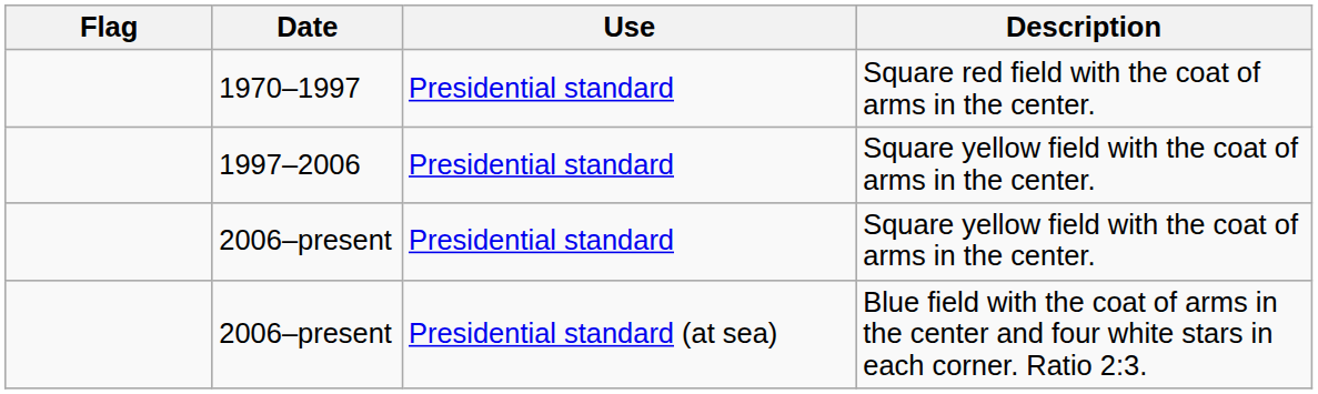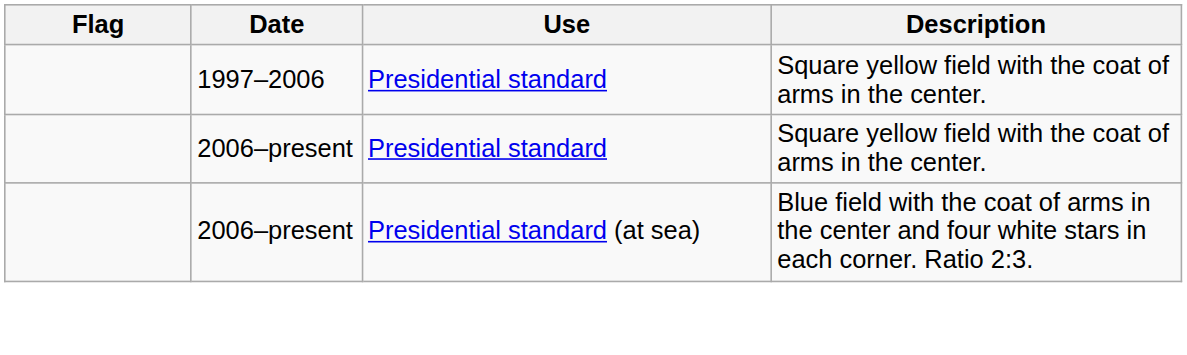 <table class="wikitable">
 <tr>
 <th style="width:110px;">Flag</th>
 <th style="width:100px;">Date</th>
 <th style="width:250px;">Use</th>
 <th style="width:250px;">Description</th>
-</tr>
-<tr>
-<td></td>
-<td>1970–1997</td>
-<td><a href='#'>Presidential standard</a></td>
-<td>Square red field with the coat of arms in the center.</td>
 </tr>
 <tr>
 <td></td>
 <td>1997–2006</td>
 <td><a href='#'>Presidential standard</a></td>
 <td>Square yellow field with the coat of arms in the center.</td>
 </tr>
 <tr>
 <td></td>
 <td>2006–present</td>
 <td><a href='#'>Presidential standard</a></td>
 <td>Square yellow field with the coat of arms in the center.</td>
 </tr>
 <tr>
 <td></td>
 <td>2006–present</td>
 <td><a href='#'>Presidential standard</a> (at sea)</td>
 <td>Blue field with the coat of arms in the center and four white stars in each corner. Ratio 2:3.</td>
 </tr>
 </table>
